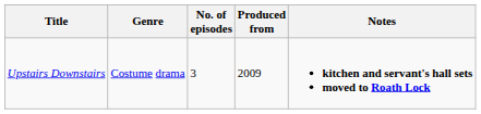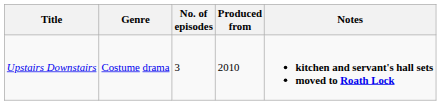 <table class=wikitable style=font-size:95%>
 <tr>
 <th>Title</th>
 <th>Genre</th>
 <th>No. of<br>episodes</th>
 <th>Produced<br>from</th>
 <th>Notes</th>
 </tr>
 <tr>
 <td><em><a href='#'>Upstairs Downstairs</a></em></td>
 <td><a href='#'>Costume</a> <a href='#'>drama</a></td>
 <td>3</td>
-<td>2009</td>
+<td>2010</td>
 <td><strong><br><ul><li>kitchen and servant's hall sets</li><li>moved to <a href='#'>Roath Lock</a></li></ul></strong></td>
 </tr>
 </table>
